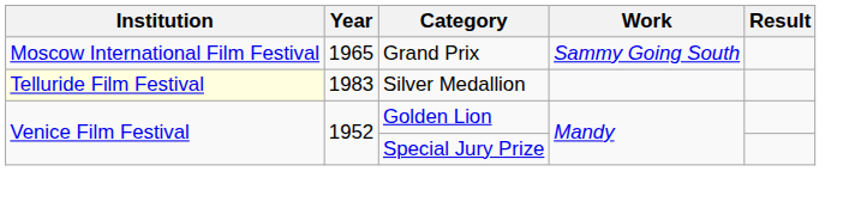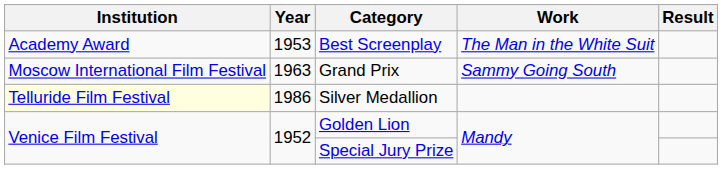 <table class="wikitable">
 <tr>
 <th>Institution</th>
 <th>Year</th>
 <th>Category</th>
 <th>Work</th>
 <th>Result</th>
 </tr>
 <tr>
+<td><a href='#'>Academy Award</a></td>
+<td>1953</td>
+<td><a href='#'>Best Screenplay</a></td>
+<td><em><a href='#'>The Man in the White Suit</a></em></td>
+<td></td>
+</tr>
+<tr>
 <td><a href='#'>Moscow International Film Festival</a></td>
-<td>1965</td>
+<td>1963</td>
 <td>Grand Prix</td>
 <td><em><a href='#'>Sammy Going South</a></em></td>
 <td></td>
 </tr>
 <tr>
 <td style="background: lightyellow;"><a href='#'>Telluride Film Festival</a></td>
-<td>1983</td>
+<td>1986</td>
 <td>Silver Medallion</td>
 <td></td>
 <td></td>
 </tr>
 <tr>
 <td rowspan="2"><a href='#'>Venice Film Festival</a></td>
 <td rowspan="2">1952</td>
 <td><a href='#'>Golden Lion</a></td>
 <td rowspan="2"><em><a href='#'>Mandy</a></em></td>
 <td></td>
 </tr>
 <tr>
 <td><a href='#'>Special Jury Prize</a></td>
 <td></td>
 </tr>
 </table>
